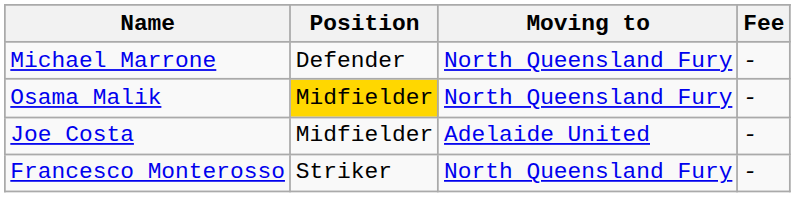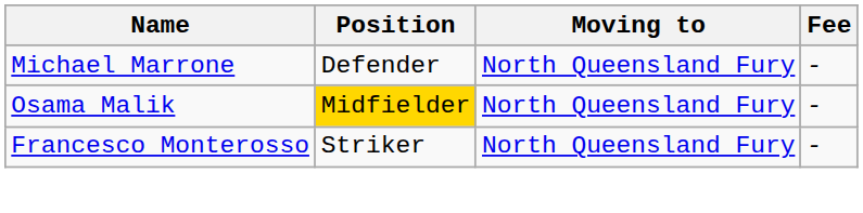 <table class="wikitable">
 <tr>
 <th>Name</th>
 <th>Position</th>
 <th>Moving to</th>
 <th>Fee</th>
 </tr>
 <tr>
 <td> <a href='#'>Michael Marrone</a></td>
 <td>Defender</td>
 <td> <a href='#'>North Queensland Fury</a></td>
 <td><em>-</em></td>
 </tr>
 <tr>
 <td> <a href='#'>Osama Malik</a></td>
 <td style="background: gold;">Midfielder</td>
 <td> <a href='#'>North Queensland Fury</a></td>
 <td><em>-</em></td>
 </tr>
 <tr>
-<td> <a href='#'>Joe Costa</a></td>
-<td>Midfielder</td>
-<td> <a href='#'>Adelaide United</a></td>
-<td><em>-</em></td>
-</tr>
-<tr>
 <td> <a href='#'>Francesco Monterosso</a></td>
 <td>Striker</td>
 <td> <a href='#'>North Queensland Fury</a></td>
 <td><em>-</em></td>
 </tr>
 </table>
